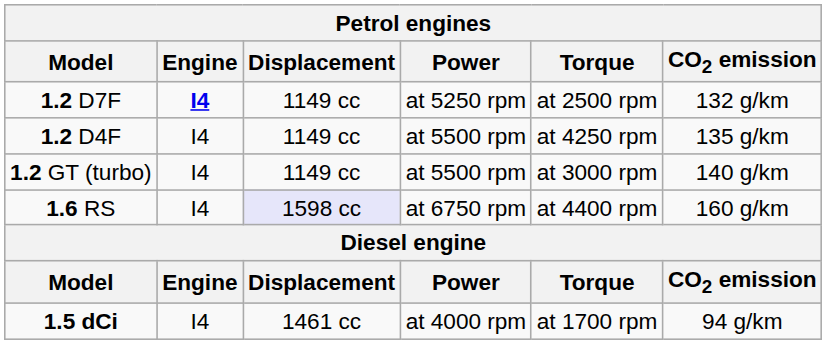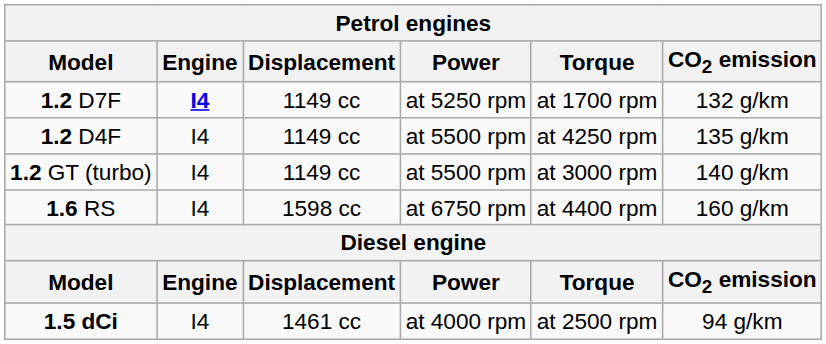 <table class="wikitable" style="text-align:center; font-size:90%;">
 <tr>
 <th colspan=7>Petrol engines</th>
 </tr>
 <tr>
 <th>Model</th>
 <th>Engine</th>
 <th>Displacement</th>
 <th>Power</th>
 <th>Torque</th>
 <th>CO<sub>2</sub> emission</th>
 </tr>
 <tr>
 <td><strong>1.2</strong> D7F</td>
 <td><strong><a href='#'>I4</a></strong></td>
 <td>1149 cc</td>
 <td> at 5250 rpm</td>
-<td> at 2500 rpm</td>
+<td> at 1700 rpm</td>
 <td>132 g/km</td>
 </tr>
 <tr>
 <td><strong>1.2</strong> D4F</td>
 <td>I4</td>
 <td>1149 cc</td>
 <td> at 5500 rpm</td>
 <td> at 4250 rpm</td>
 <td>135 g/km</td>
 </tr>
 <tr>
 <td><strong>1.2</strong> GT (turbo)</td>
 <td>I4</td>
 <td>1149 cc</td>
 <td> at 5500 rpm</td>
 <td> at 3000 rpm</td>
 <td>140 g/km</td>
 </tr>
 <tr>
 <td><strong>1.6</strong> RS</td>
 <td>I4</td>
-<td style="background: lavender;">1598 cc</td>
+<td>1598 cc</td>
 <td> at 6750 rpm</td>
 <td> at 4400 rpm</td>
 <td>160 g/km</td>
 </tr>
 <tr>
 <th colspan=7>Diesel engine</th>
 </tr>
 <tr style="background:#dcdcdc; text-align:center; vertical-align:middle;">
 <th>Model</th>
 <th>Engine</th>
 <th>Displacement</th>
 <th>Power</th>
 <th>Torque</th>
 <th>CO<sub>2</sub> emission</th>
 </tr>
 <tr>
 <td><strong>1.5 dCi</strong></td>
 <td>I4</td>
 <td>1461 cc</td>
 <td> at 4000 rpm</td>
-<td> at 1700 rpm</td>
+<td> at 2500 rpm</td>
 <td>94 g/km</td>
 </tr>
 </table>
